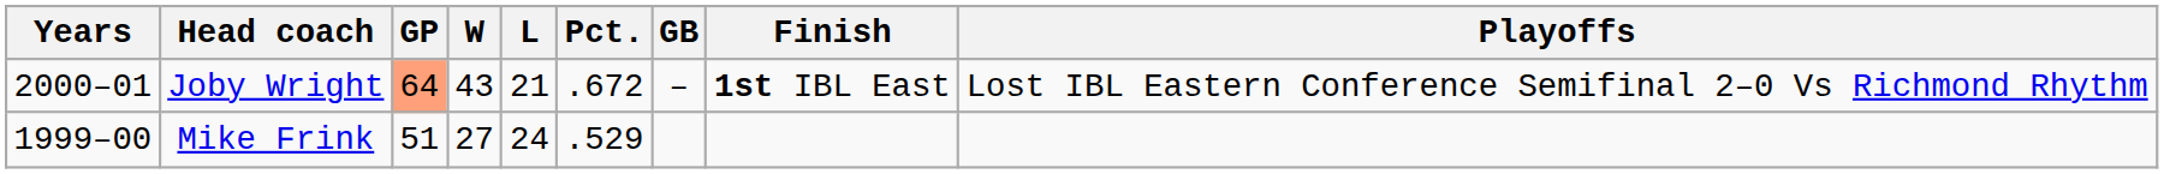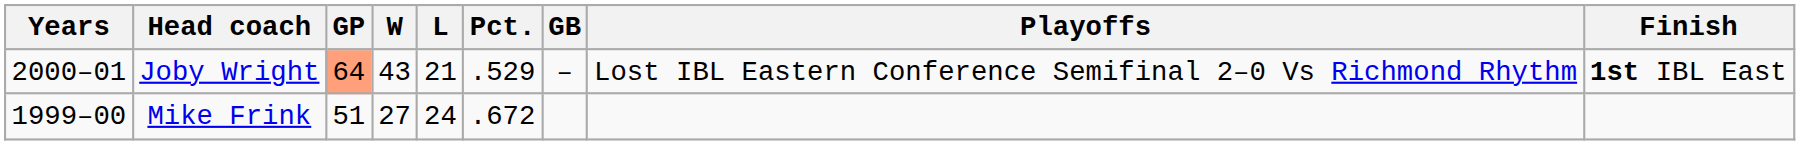 <table class="wikitable" style="text-align:center;">
 <tr>
 <th>Years</th>
 <th>Head coach</th>
 <th>GP</th>
 <th>W</th>
 <th>L</th>
 <th>Pct.</th>
 <th>GB</th>
+<th>Playoffs</th>
 <th>Finish</th>
-<th>Playoffs</th>
 </tr>
 <tr>
 <td>2000–01</td>
 <td><a href='#'>Joby Wright</a></td>
 <td style="background: lightsalmon;">64</td>
 <td>43</td>
 <td>21</td>
-<td>.672</td>
+<td>.529</td>
 <td>–</td>
+<td>Lost IBL Eastern Conference Semifinal 2–0 Vs <a href='#'>Richmond Rhythm</a></td>
 <td><strong>1st</strong> IBL East</td>
-<td>Lost IBL Eastern Conference Semifinal 2–0 Vs <a href='#'>Richmond Rhythm</a></td>
 </tr>
 <tr>
 <td>1999–00</td>
 <td><a href='#'>Mike Frink</a></td>
 <td>51</td>
 <td>27</td>
 <td>24</td>
-<td>.529</td>
+<td>.672</td>
 <td></td>
 <td></td>
 <td></td>
 </tr>
 </table>
